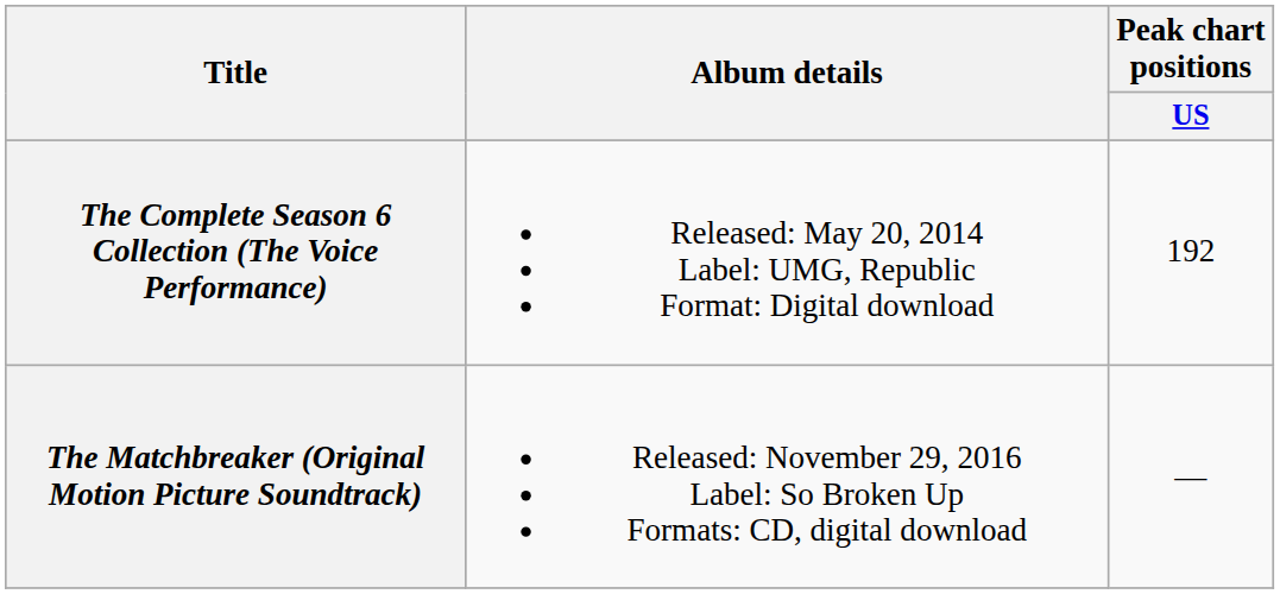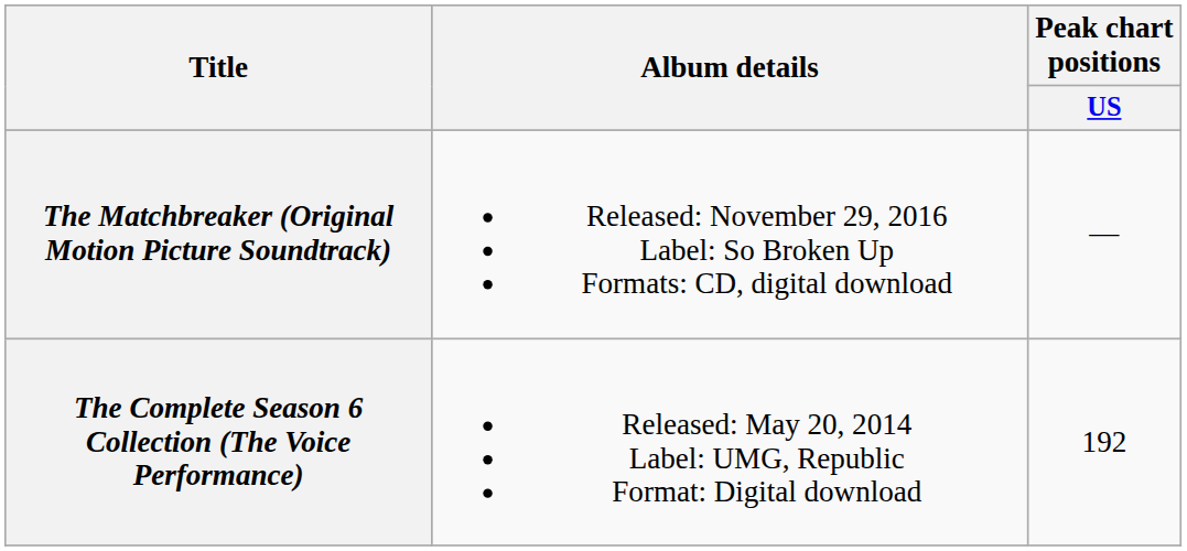 <table class="wikitable plainrowheaders" style="text-align:center; width:50%">
 <tr>
 <th scope="col" rowspan="2" style="width:25%;">Title</th>
 <th scope="col" rowspan="2" style="width:35%;">Album details</th>
 <th scope="col" colspan="1">Peak chart positions</th>
 </tr>
 <tr>
 <th scope="col" style="width:5%;font-size:90%;"><a href='#'>US</a><br></th>
 </tr>
 <tr>
+<th scope="row"><em>The Matchbreaker (Original Motion Picture Soundtrack)</em></th>
+<td><br><ul><li>Released: November 29, 2016</li><li>Label: So Broken Up</li><li>Formats: CD, digital download</li></ul></td>
+<td>—</td>
+</tr>
+<tr>
 <th scope="row"><em>The Complete Season 6 Collection (The Voice Performance)</em></th>
 <td><br><ul><li>Released: May 20, 2014</li><li>Label: UMG, Republic</li><li>Format: Digital download</li></ul></td>
 <td>192</td>
 </tr>
-<tr>
-<th scope="row"><em>The Matchbreaker (Original Motion Picture Soundtrack)</em></th>
-<td><br><ul><li>Released: November 29, 2016</li><li>Label: So Broken Up</li><li>Formats: CD, digital download</li></ul></td>
-<td>—</td>
-</tr>
 </table>
